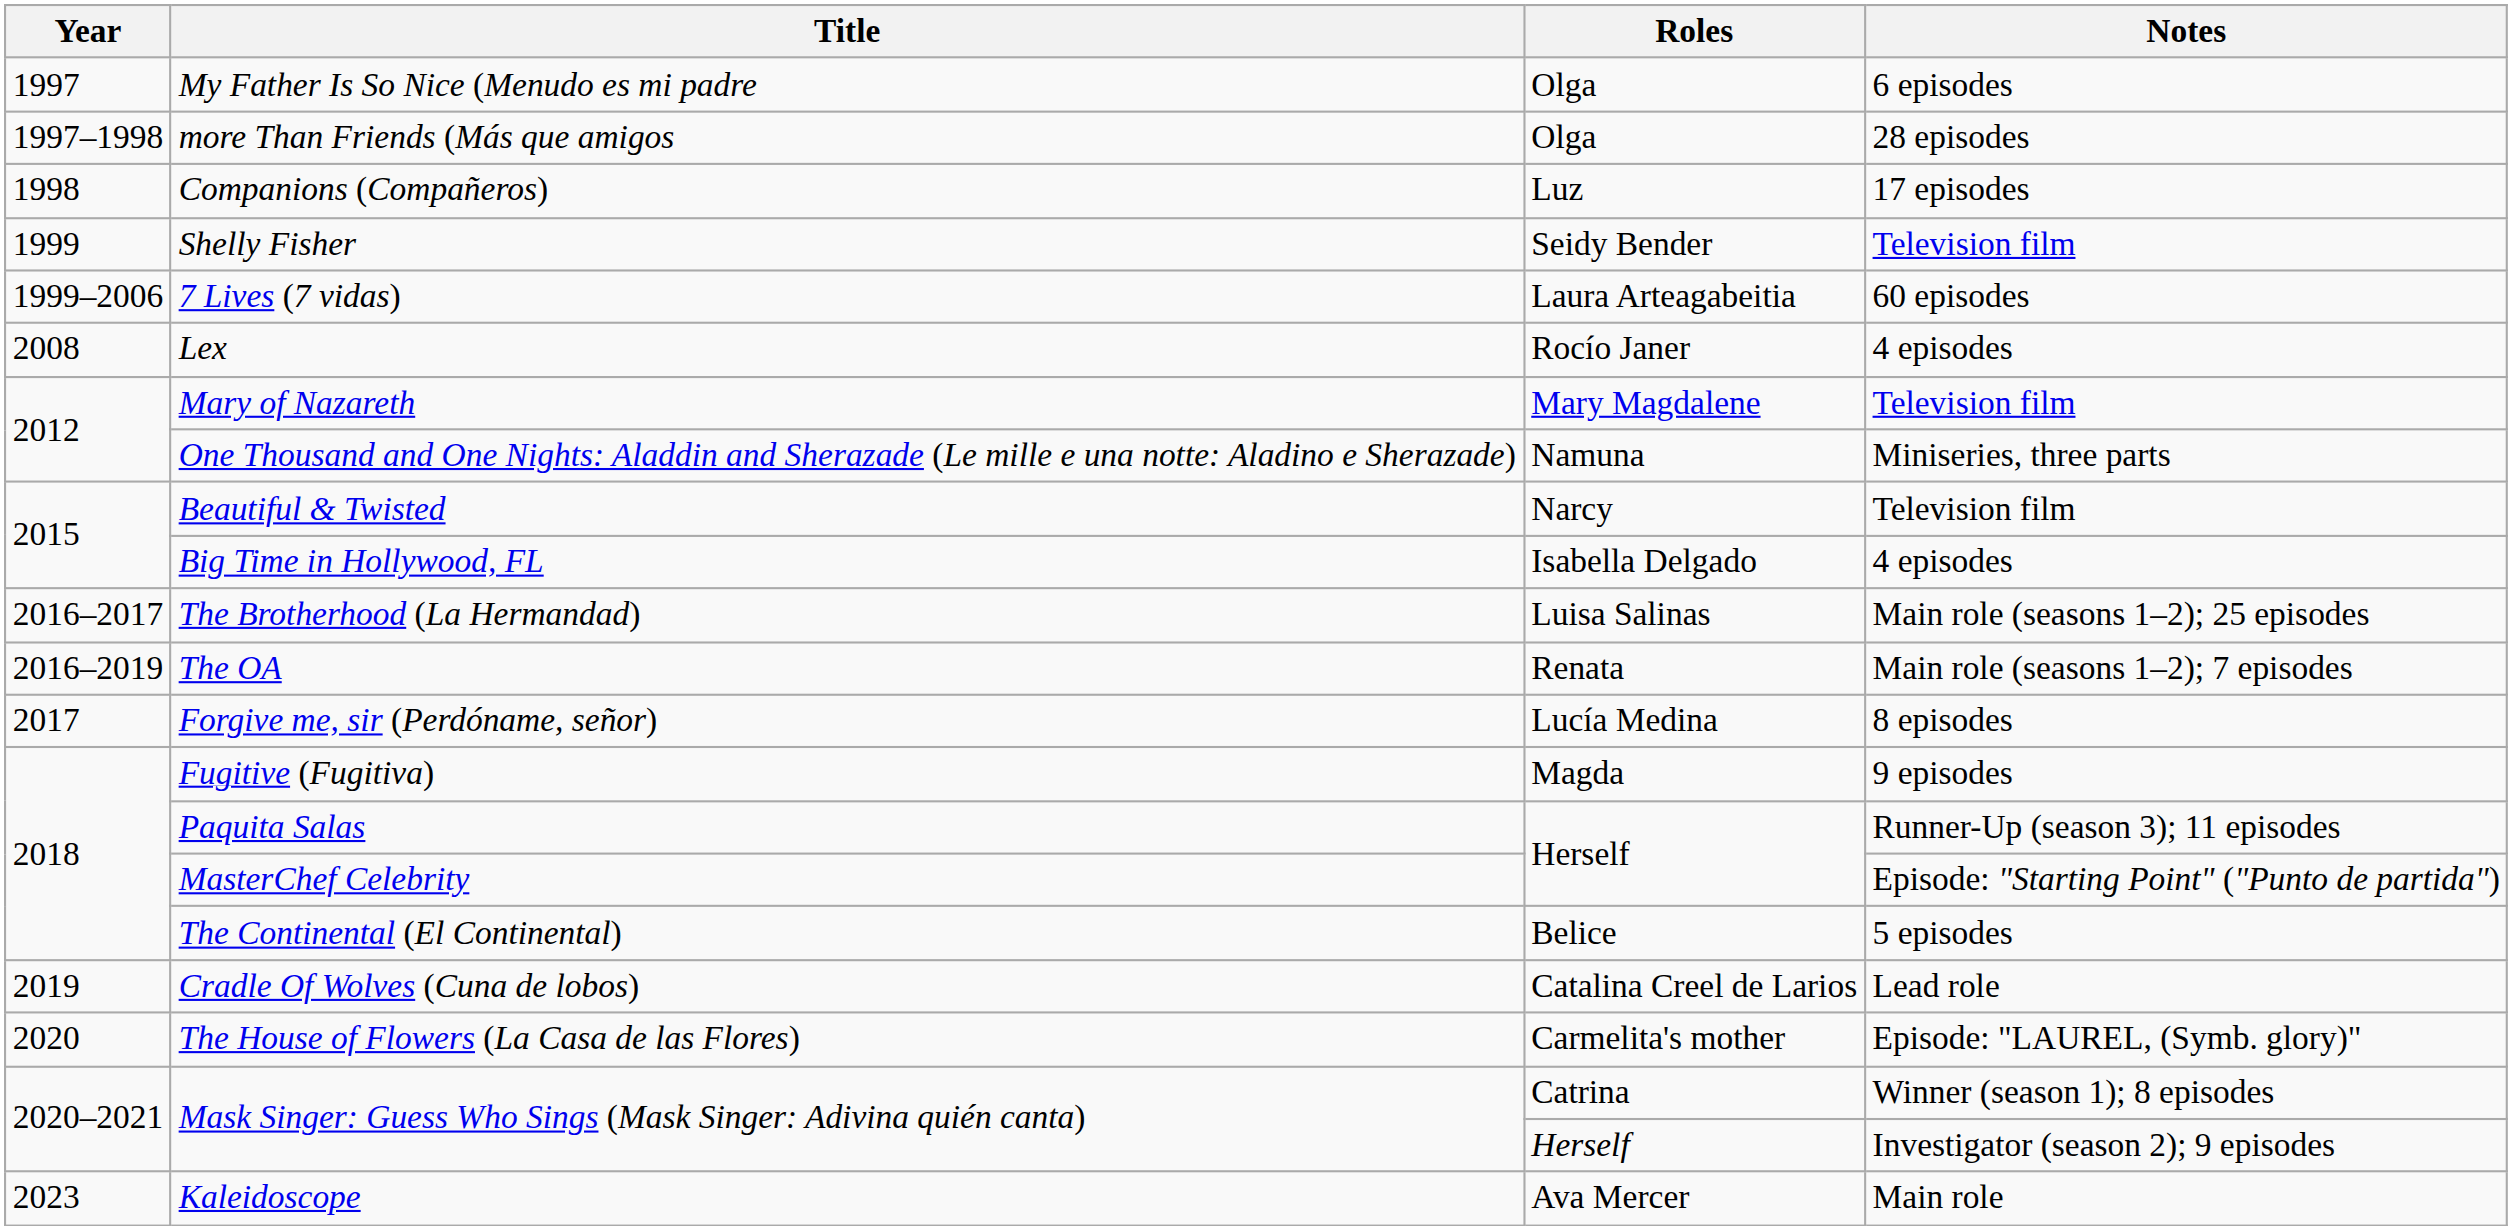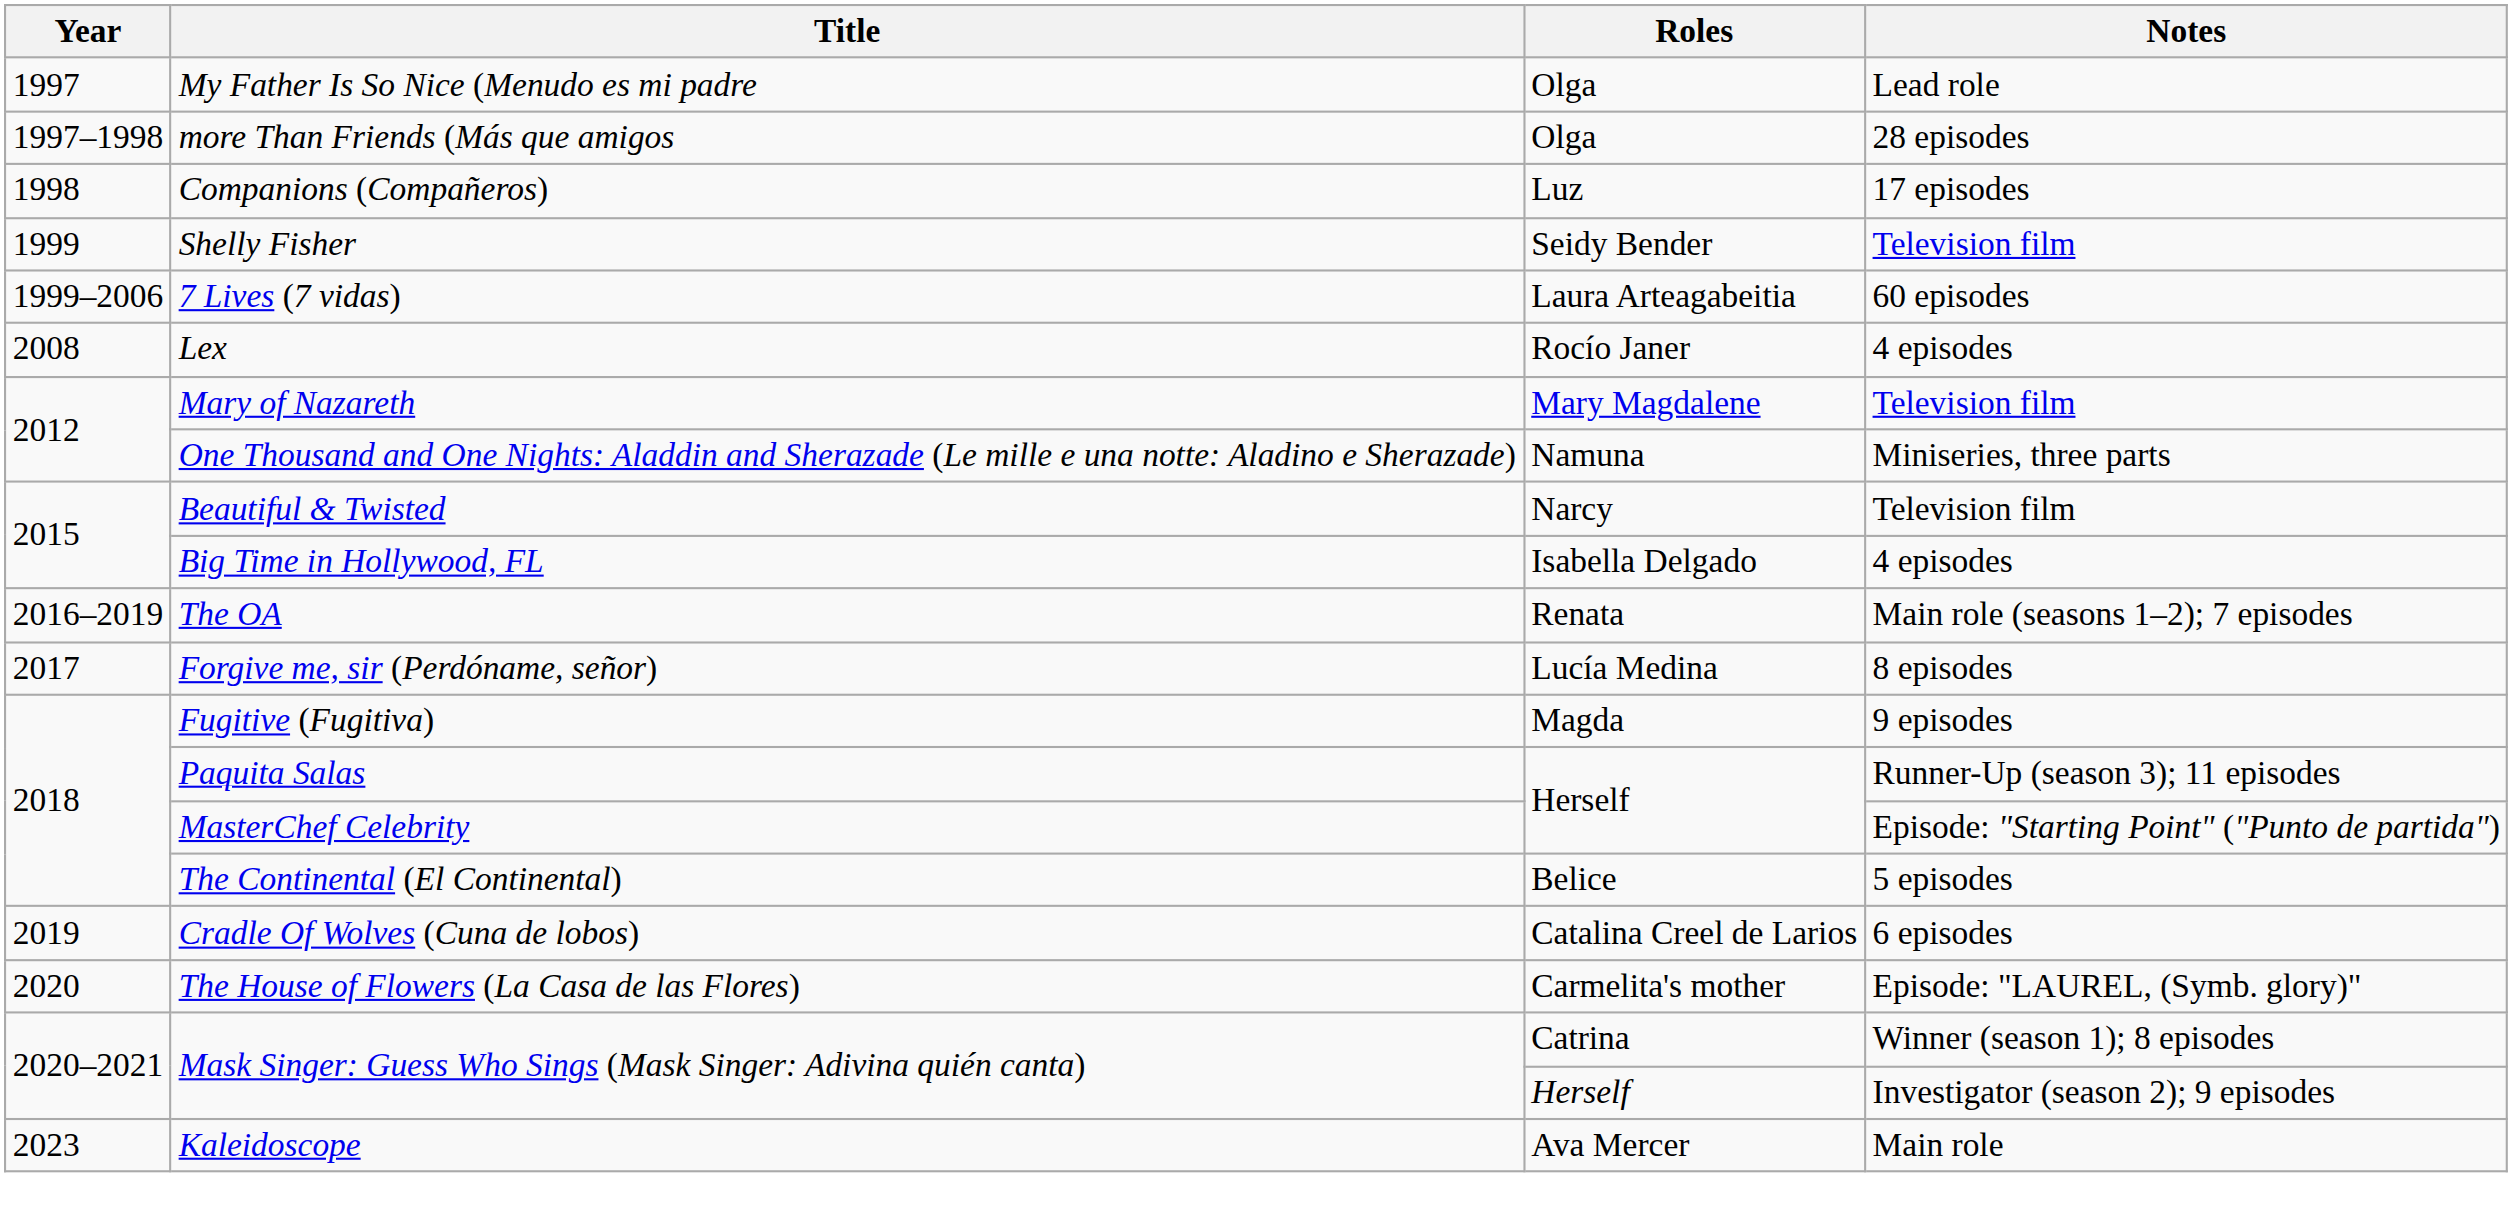 <table class="wikitable sortable">
 <tr>
 <th>Year</th>
 <th>Title</th>
 <th>Roles</th>
 <th>Notes</th>
 </tr>
 <tr>
 <td>1997</td>
 <td><em>My Father Is So Nice</em> (<em>Menudo es mi padre</em></td>
 <td>Olga</td>
-<td>6 episodes</td>
+<td>Lead role</td>
 </tr>
 <tr>
 <td>1997–1998</td>
 <td><em>more Than Friends</em> (<em>Más que amigos</em></td>
 <td>Olga</td>
 <td>28 episodes</td>
 </tr>
 <tr>
 <td>1998</td>
 <td><em>Companions</em> (<em>Compañeros</em>)</td>
 <td>Luz</td>
 <td>17 episodes</td>
 </tr>
 <tr>
 <td>1999</td>
 <td><em>Shelly Fisher</em></td>
 <td>Seidy Bender</td>
 <td><a href='#'>Television film</a></td>
 </tr>
 <tr>
 <td>1999–2006</td>
 <td><em><a href='#'>7 Lives</a></em> (<em>7 vidas</em>)</td>
 <td>Laura Arteagabeitia</td>
 <td>60 episodes</td>
 </tr>
 <tr>
 <td>2008</td>
 <td><em>Lex</em></td>
 <td>Rocío Janer</td>
 <td>4 episodes</td>
 </tr>
 <tr>
 <td rowspan=2>2012</td>
 <td><em><a href='#'>Mary of Nazareth</a></em></td>
 <td><a href='#'>Mary Magdalene</a></td>
 <td><a href='#'>Television film</a></td>
 </tr>
 <tr>
 <td><em><a href='#'>One Thousand and One Nights: Aladdin and Sherazade</a></em> (<em>Le mille e una notte: Aladino e Sherazade</em>)</td>
 <td>Namuna</td>
 <td>Miniseries, three parts</td>
 </tr>
 <tr>
 <td rowspan=2>2015</td>
 <td><em><a href='#'>Beautiful & Twisted</a></em></td>
 <td>Narcy</td>
 <td>Television film</td>
 </tr>
 <tr>
 <td><em><a href='#'>Big Time in Hollywood, FL</a></em></td>
 <td>Isabella Delgado</td>
 <td>4 episodes</td>
 </tr>
 <tr>
-<td>2016–2017</td>
-<td><em><a href='#'>The Brotherhood</a></em> (<em>La Hermandad</em>)</td>
-<td>Luisa Salinas</td>
-<td>Main role (seasons 1–2); 25 episodes</td>
-</tr>
-<tr>
 <td>2016–2019</td>
 <td><em><a href='#'>The OA</a></em></td>
 <td>Renata</td>
 <td>Main role (seasons 1–2); 7 episodes</td>
 </tr>
 <tr>
 <td>2017</td>
 <td><em><a href='#'>Forgive me, sir</a></em> (<em>Perdóname, señor</em>)</td>
 <td>Lucía Medina</td>
 <td>8 episodes</td>
 </tr>
 <tr>
 <td rowspan="4">2018</td>
 <td><em><a href='#'>Fugitive</a></em> (<em>Fugitiva</em>)</td>
 <td>Magda</td>
 <td>9 episodes</td>
 </tr>
 <tr>
 <td><em><a href='#'>Paquita Salas</a></em></td>
 <td rowspan="2">Herself</td>
 <td>Runner-Up (season 3); 11 episodes</td>
 </tr>
 <tr>
 <td><em><a href='#'>MasterChef Celebrity</a></em></td>
 <td>Episode: <em>"Starting Point"</em> (<em>"Punto de partida"</em>)</td>
 </tr>
 <tr>
 <td><em><a href='#'>The Continental</a></em> (<em>El Continental</em>)</td>
 <td>Belice</td>
 <td>5 episodes</td>
 </tr>
 <tr>
 <td>2019</td>
 <td><em><a href='#'>Cradle Of Wolves</a></em> (<em>Cuna de lobos</em>)</td>
 <td>Catalina Creel de Larios</td>
-<td>Lead role</td>
+<td>6 episodes</td>
 </tr>
 <tr>
 <td>2020</td>
 <td><em><a href='#'>The House of Flowers</a></em> (<em>La Casa de las Flores</em>)</td>
 <td>Carmelita's mother</td>
 <td>Episode: "LAUREL, (Symb. glory)"</td>
 </tr>
 <tr>
 <td rowspan=2>2020–2021</td>
 <td rowspan=2><em><a href='#'>Mask Singer: Guess Who Sings</a></em> (<em>Mask Singer: Adivina quién canta</em>)</td>
 <td>Catrina</td>
 <td>Winner (season 1); 8 episodes</td>
 </tr>
 <tr>
 <td><em>Herself</em></td>
 <td>Investigator (season 2); 9 episodes</td>
 </tr>
 <tr>
 <td>2023</td>
 <td><em><a href='#'>Kaleidoscope</a></em></td>
 <td>Ava Mercer</td>
 <td>Main role</td>
 </tr>
 </table>
